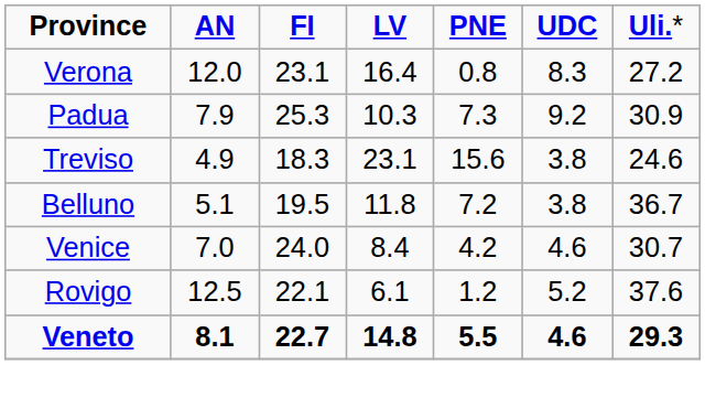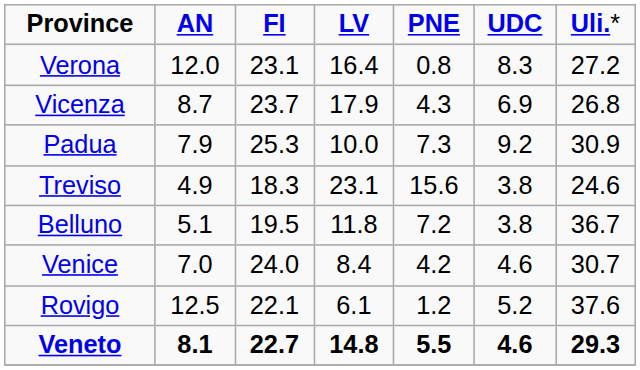 <table class="wikitable" style="text-align:center; width:400px">
 <tr>
 <td style="width:100px"><strong>Province</strong></td>
 <td style="width:50px"><strong><a href='#'>AN</a></strong></td>
 <td style="width:50px"><strong><a href='#'>FI</a></strong></td>
 <td style="width:50px"><strong><a href='#'>LV</a></strong></td>
 <td style="width:50px"><strong><a href='#'>PNE</a></strong></td>
 <td style="width:50px"><strong><a href='#'>UDC</a></strong></td>
 <td style="width:50px"><strong><a href='#'>Uli.</a></strong>*</td>
 </tr>
 <tr>
 <td><a href='#'>Verona</a></td>
 <td>12.0</td>
 <td>23.1</td>
 <td>16.4</td>
 <td>0.8</td>
 <td>8.3</td>
 <td>27.2</td>
 </tr>
 <tr>
+<td><a href='#'>Vicenza</a></td>
+<td>8.7</td>
+<td>23.7</td>
+<td>17.9</td>
+<td>4.3</td>
+<td>6.9</td>
+<td>26.8</td>
+</tr>
+<tr>
 <td><a href='#'>Padua</a></td>
 <td>7.9</td>
 <td>25.3</td>
-<td>10.3</td>
+<td>10.0</td>
 <td>7.3</td>
 <td>9.2</td>
 <td>30.9</td>
 </tr>
 <tr>
 <td><a href='#'>Treviso</a></td>
 <td>4.9</td>
 <td>18.3</td>
 <td>23.1</td>
 <td>15.6</td>
 <td>3.8</td>
 <td>24.6</td>
 </tr>
 <tr>
 <td><a href='#'>Belluno</a></td>
 <td>5.1</td>
 <td>19.5</td>
 <td>11.8</td>
 <td>7.2</td>
 <td>3.8</td>
 <td>36.7</td>
 </tr>
 <tr>
 <td><a href='#'>Venice</a></td>
 <td>7.0</td>
 <td>24.0</td>
 <td>8.4</td>
 <td>4.2</td>
 <td>4.6</td>
 <td>30.7</td>
 </tr>
 <tr>
 <td><a href='#'>Rovigo</a></td>
 <td>12.5</td>
 <td>22.1</td>
 <td>6.1</td>
 <td>1.2</td>
 <td>5.2</td>
 <td>37.6</td>
 </tr>
 <tr>
 <td><strong><a href='#'>Veneto</a></strong></td>
 <td><strong>8.1</strong></td>
 <td><strong>22.7</strong></td>
 <td><strong>14.8</strong></td>
 <td><strong>5.5</strong></td>
 <td><strong>4.6</strong></td>
 <td><strong>29.3</strong></td>
 </tr>
 <tr>
 </tr>
 </table>
